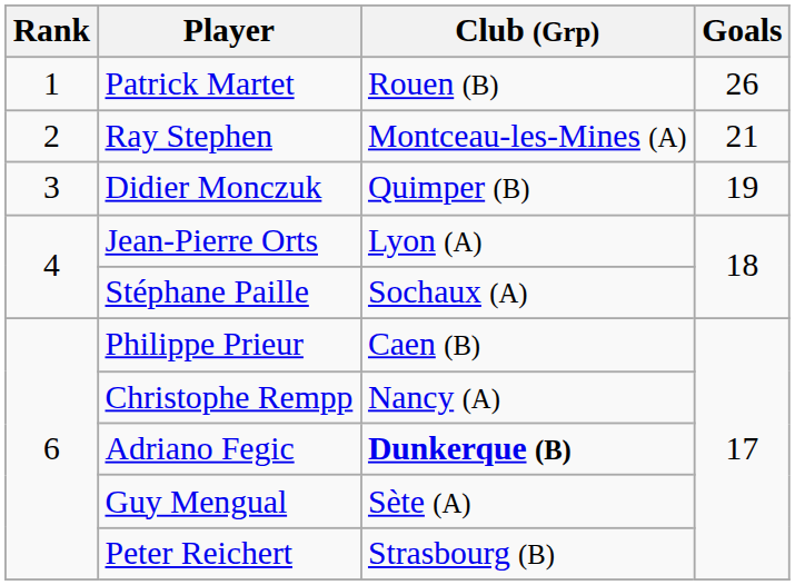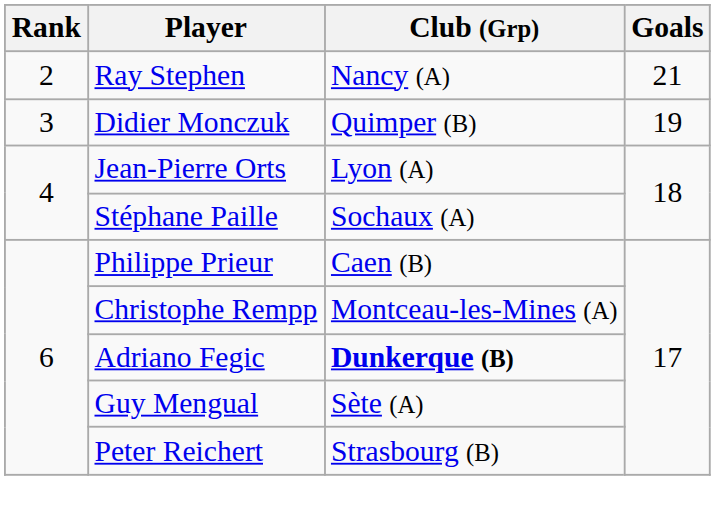 <table class="wikitable" style="text-align:center">
 <tr>
 <th>Rank</th>
 <th>Player</th>
 <th>Club <small>(Grp)</small></th>
 <th>Goals</th>
 </tr>
 <tr>
-<td>1</td>
-<td align="left"> <a href='#'>Patrick Martet</a></td>
-<td align="left"><a href='#'>Rouen</a> <small>(B)</small></td>
-<td>26</td>
-</tr>
-<tr>
 <td>2</td>
 <td align="left"> <a href='#'>Ray Stephen</a></td>
-<td align="left"><a href='#'>Montceau-les-Mines</a> <small>(A)</small></td>
+<td align="left"><a href='#'>Nancy</a> <small>(A)</small></td>
 <td>21</td>
 </tr>
 <tr>
 <td>3</td>
 <td align="left"> <a href='#'>Didier Monczuk</a></td>
 <td align="left"><a href='#'>Quimper</a> <small>(B)</small></td>
 <td>19</td>
 </tr>
 <tr>
 <td rowspan="2">4</td>
 <td align="left"> <a href='#'>Jean-Pierre Orts</a></td>
 <td align="left"><a href='#'>Lyon</a> <small>(A)</small></td>
 <td rowspan="2">18</td>
 </tr>
 <tr>
 <td align="left"> <a href='#'>Stéphane Paille</a></td>
 <td align="left"><a href='#'>Sochaux</a> <small>(A)</small></td>
 </tr>
 <tr>
 <td rowspan="5">6</td>
 <td align="left"> <a href='#'>Philippe Prieur</a></td>
 <td align="left"><a href='#'>Caen</a> <small>(B)</small></td>
 <td rowspan="5">17</td>
 </tr>
 <tr>
 <td align="left"> <a href='#'>Christophe Rempp</a></td>
-<td align="left"><a href='#'>Nancy</a> <small>(A)</small></td>
+<td align="left"><a href='#'>Montceau-les-Mines</a> <small>(A)</small></td>
 </tr>
 <tr>
 <td align="left"> <a href='#'>Adriano Fegic</a></td>
 <td align="left"><strong><a href='#'>Dunkerque</a> <small>(B)</small></strong></td>
 </tr>
 <tr>
 <td align="left"> <a href='#'>Guy Mengual</a></td>
 <td align="left"><a href='#'>Sète</a> <small>(A)</small></td>
 </tr>
 <tr>
 <td align="left"> <a href='#'>Peter Reichert</a></td>
 <td align="left"><a href='#'>Strasbourg</a> <small>(B)</small></td>
 </tr>
 </table>
